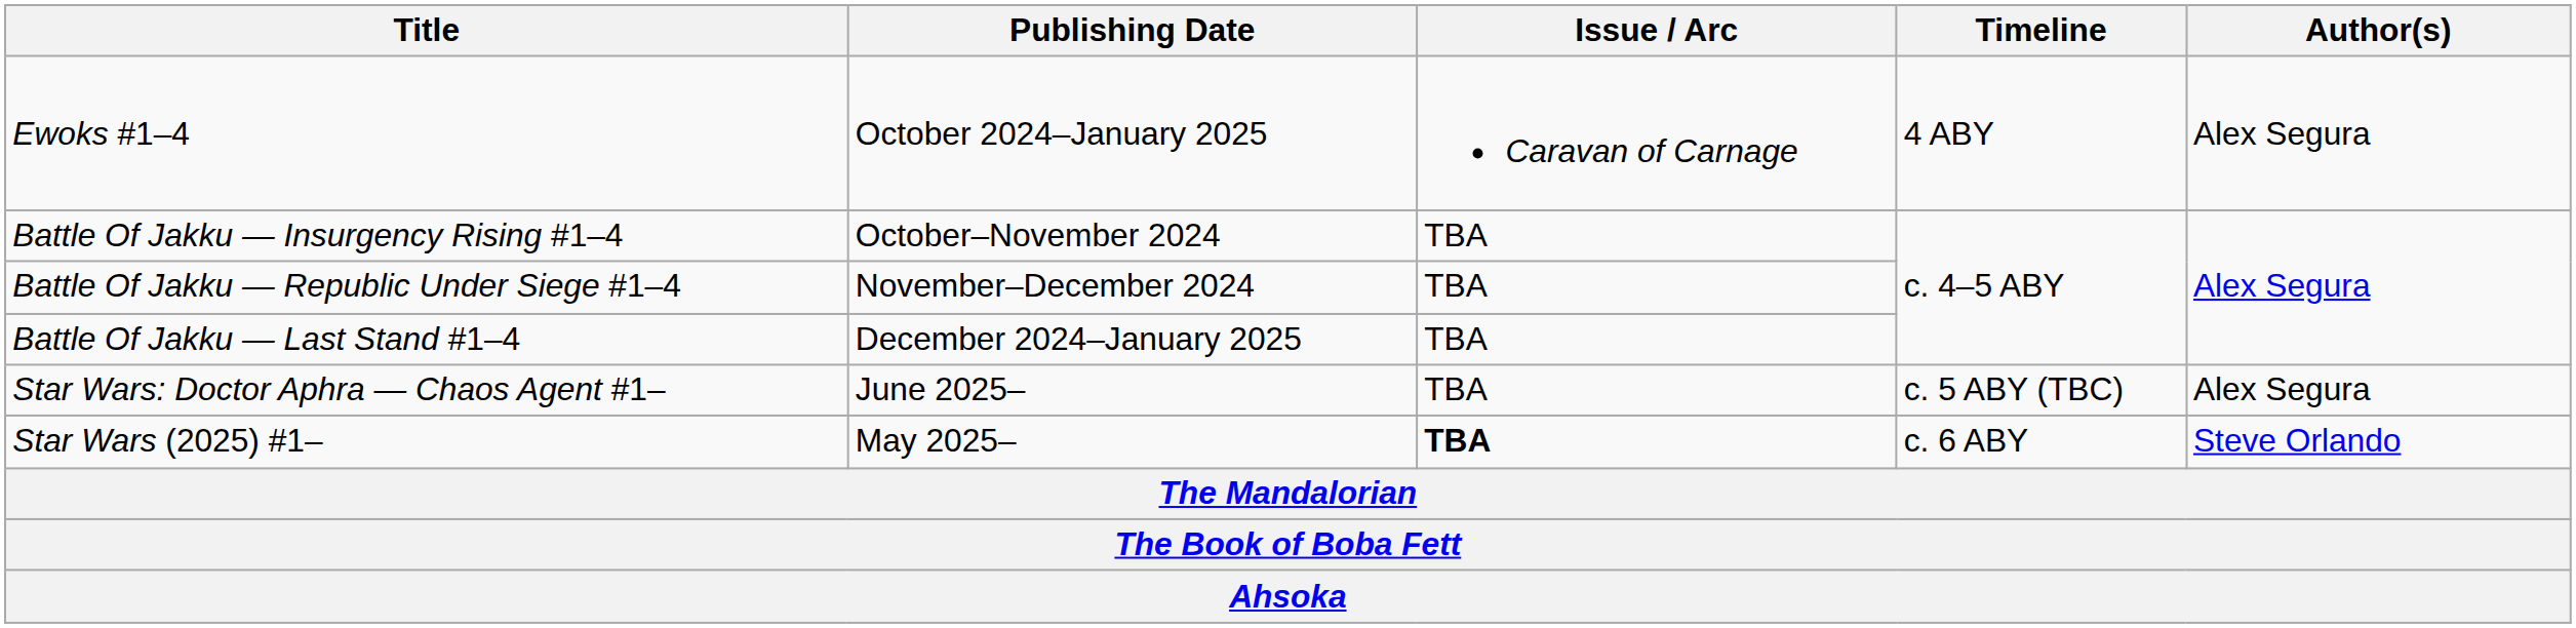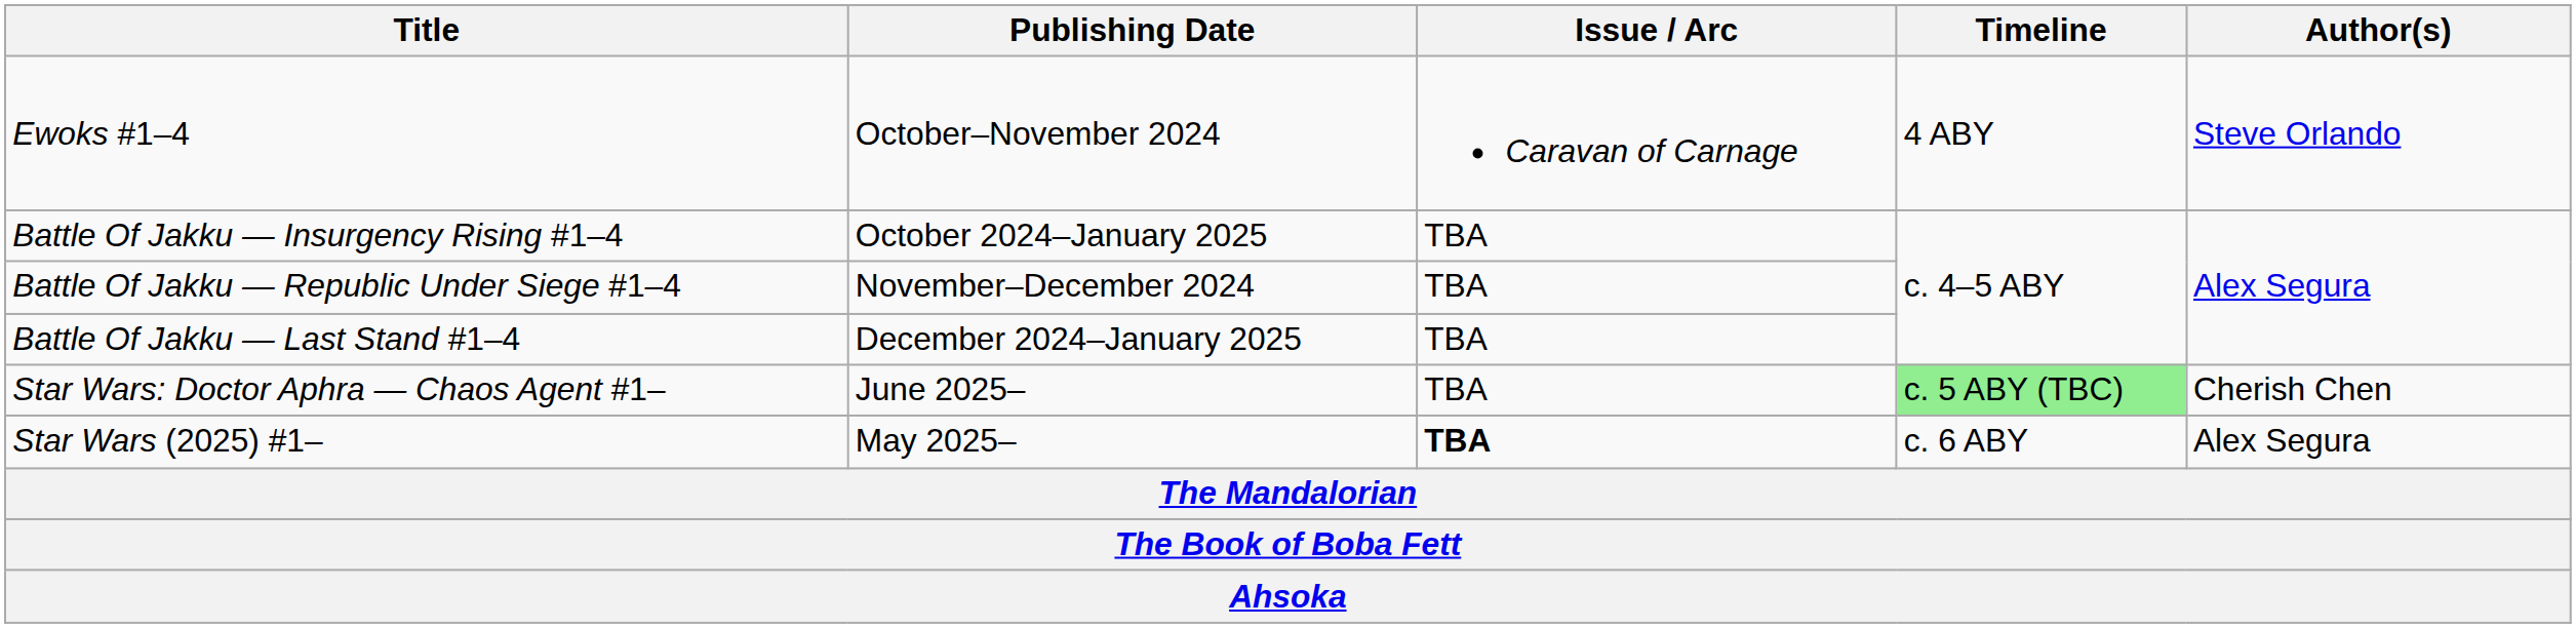 <table class="wikitable" width="100%">
 <tr>
 <th>Title</th>
 <th>Publishing Date</th>
 <th>Issue / Arc</th>
 <th>Timeline</th>
 <th width=15%>Author(s)</th>
 </tr>
 <tr>
 <td><em>Ewoks</em> #1–4</td>
-<td>October 2024–January 2025</td>
+<td>October–November 2024</td>
 <td><br><ul><li><em>Caravan of Carnage</em></li></ul></td>
 <td>4 ABY</td>
-<td>Alex Segura</td>
+<td><a href='#'>Steve Orlando</a></td>
 </tr>
 <tr>
 <td><em>Battle Of Jakku — Insurgency Rising</em> #1–4</td>
-<td>October–November 2024</td>
+<td>October 2024–January 2025</td>
 <td>TBA</td>
 <td rowspan=3>c. 4–5 ABY</td>
 <td rowspan=3><a href='#'>Alex Segura</a></td>
 </tr>
 <tr>
 <td><em>Battle Of Jakku — Republic Under Siege</em> #1–4</td>
 <td>November–December 2024</td>
 <td>TBA</td>
 </tr>
 <tr>
 <td><em>Battle Of Jakku — Last Stand</em> #1–4</td>
 <td>December 2024–January 2025</td>
 <td>TBA</td>
 </tr>
 <tr>
 <td><em>Star Wars: Doctor Aphra — Chaos Agent</em> #1–</td>
 <td>June 2025–</td>
 <td>TBA</td>
-<td>c. 5 ABY (TBC)</td>
-<td>Alex Segura</td>
+<td style="background: lightgreen;">c. 5 ABY (TBC)</td>
+<td>Cherish Chen</td>
 </tr>
 <tr>
 <td><em>Star Wars</em> (2025) #1–</td>
 <td>May 2025–</td>
 <td><strong>TBA</strong></td>
 <td>c. 6 ABY</td>
-<td><a href='#'>Steve Orlando</a></td>
+<td>Alex Segura</td>
 </tr>
 <tr>
 <th colspan="5"><em><a href='#'>The Mandalorian</a></em></th>
 </tr>
 <tr>
 <th colspan="5"><em><a href='#'>The Book of Boba Fett</a></em></th>
 </tr>
 <tr>
 <th ! colspan="5"><em><a href='#'>Ahsoka</a></em></th>
 </tr>
 </table>
